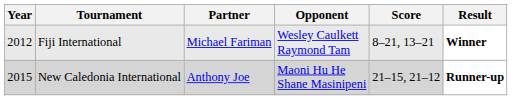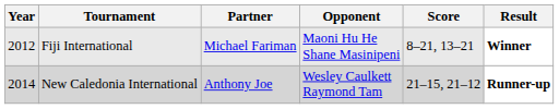 <table class="sortable wikitable" style="font-size: 90%;">
 <tr>
 <th>Year</th>
 <th>Tournament</th>
 <th>Partner</th>
 <th>Opponent</th>
 <th>Score</th>
 <th>Result</th>
 </tr>
 <tr style="background:#E9E9E9">
 <td align="center">2012</td>
 <td align="left">Fiji International</td>
 <td align="left"> <a href='#'>Michael Fariman</a></td>
-<td align="left"> <a href='#'>Wesley Caulkett</a><br> <a href='#'>Raymond Tam</a></td>
+<td align="left"> <a href='#'>Maoni Hu He</a><br> <a href='#'>Shane Masinipeni</a></td>
 <td align="left">8–21, 13–21</td>
 <td style="text-align:left; background:white"> <strong>Winner</strong></td>
 </tr>
 <tr style="background:#D5D5D5">
-<td align="center">2015</td>
+<td align="center">2014</td>
 <td align="left">New Caledonia International</td>
 <td align="left"> <a href='#'>Anthony Joe</a></td>
-<td align="left"> <a href='#'>Maoni Hu He</a><br> <a href='#'>Shane Masinipeni</a></td>
+<td align="left"> <a href='#'>Wesley Caulkett</a><br> <a href='#'>Raymond Tam</a></td>
 <td align="left">21–15, 21–12</td>
 <td style="text-align:left; background:white"> <strong>Runner-up</strong></td>
 </tr>
 </table>
